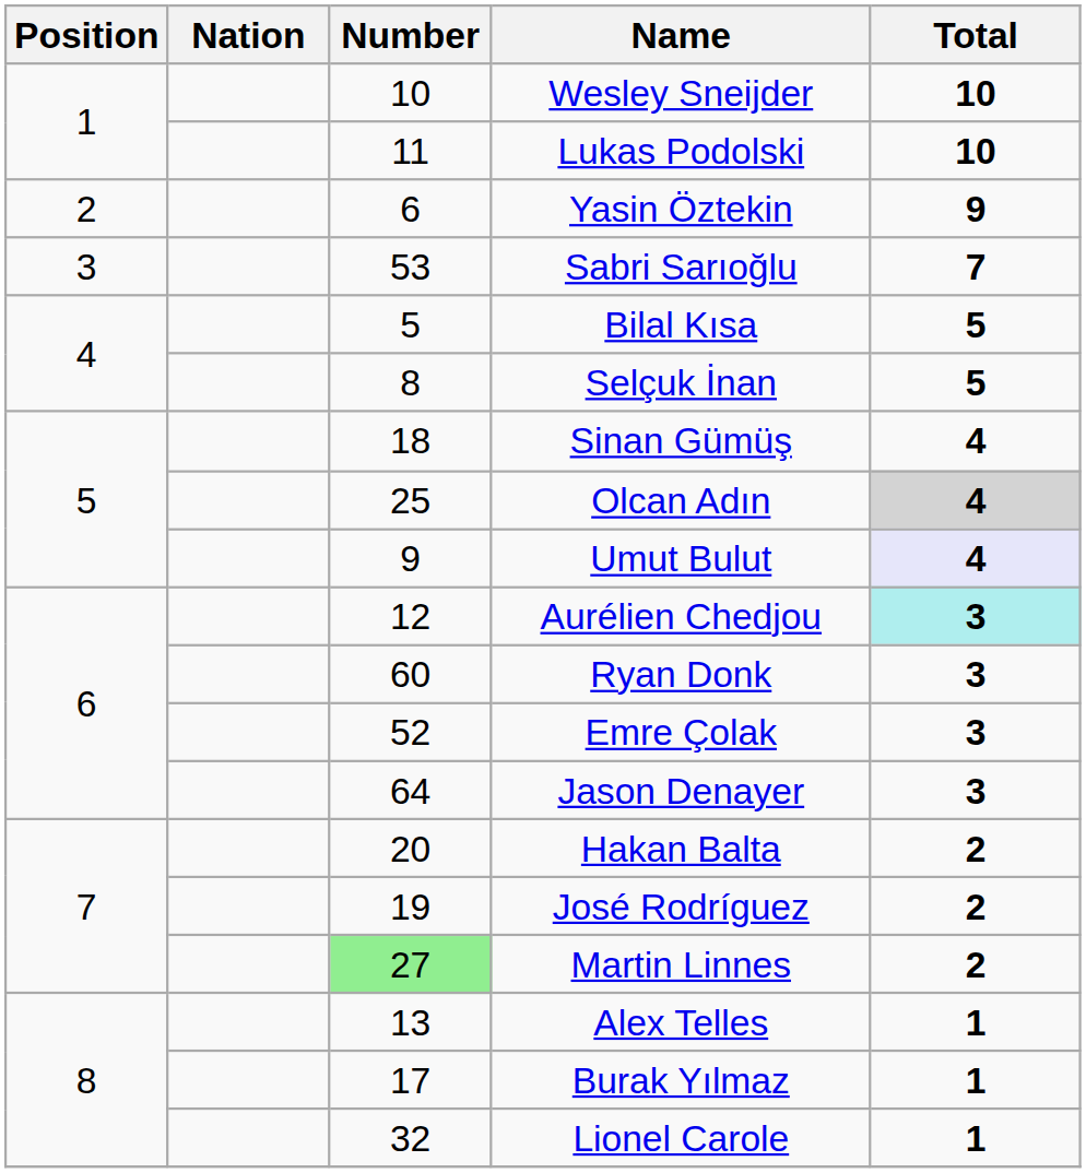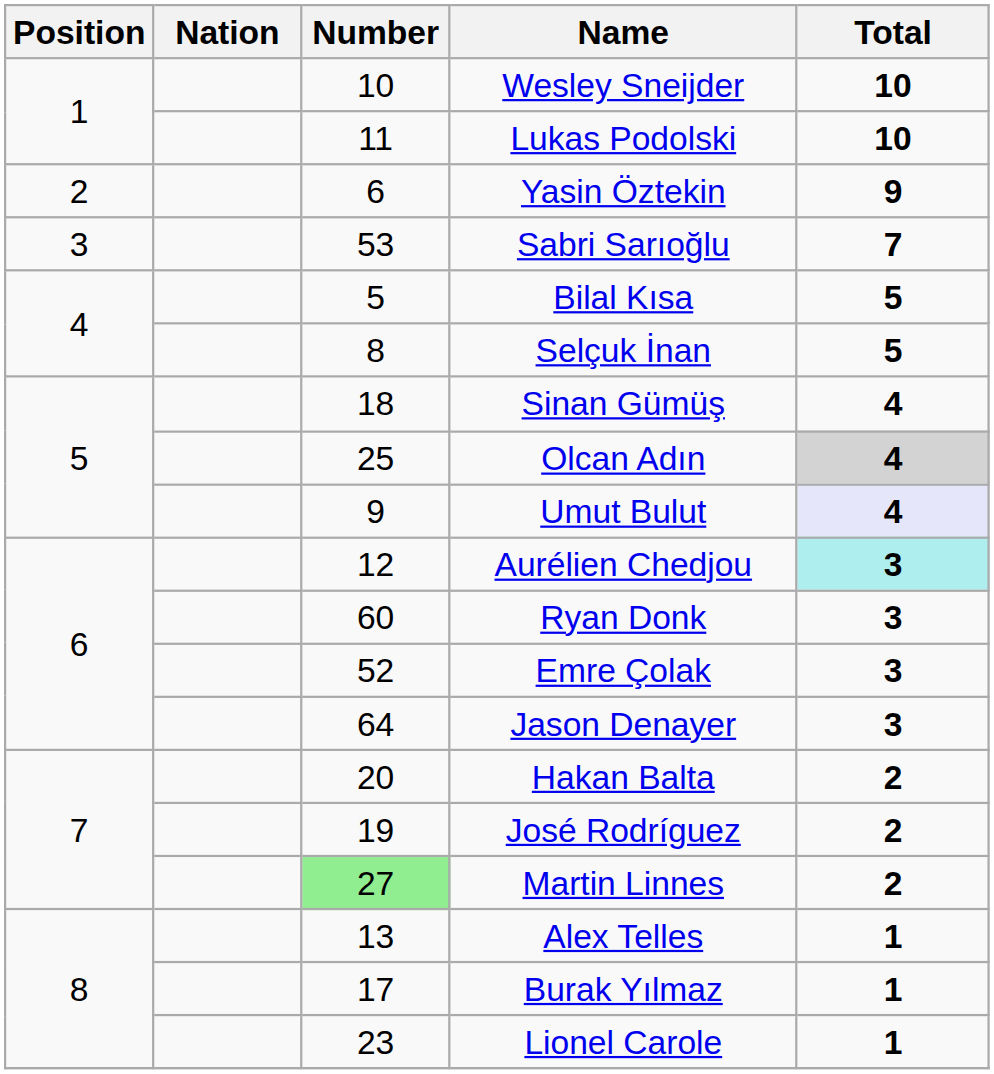 <table class="wikitable" style="font-size: 95%; text-align: center;">
 <tr>
 <th width=60>Position</th>
 <th width=60>Nation</th>
 <th width=60>Number</th>
 <th width=150>Name</th>
 <th width=80>Total</th>
 </tr>
 <tr>
 <td rowspan=2>1</td>
 <td></td>
 <td>10</td>
 <td><a href='#'>Wesley Sneijder</a></td>
 <td><strong>10</strong></td>
 </tr>
 <tr>
 <td></td>
 <td>11</td>
 <td><a href='#'>Lukas Podolski</a></td>
 <td><strong>10</strong></td>
 </tr>
 <tr>
 <td>2</td>
 <td></td>
 <td>6</td>
 <td><a href='#'>Yasin Öztekin</a></td>
 <td><strong>9</strong></td>
 </tr>
 <tr>
 <td>3</td>
 <td></td>
 <td>53</td>
 <td><a href='#'>Sabri Sarıoğlu</a></td>
 <td><strong>7</strong></td>
 </tr>
 <tr>
 <td rowspan=2>4</td>
 <td></td>
 <td>5</td>
 <td><a href='#'>Bilal Kısa</a></td>
 <td><strong>5</strong></td>
 </tr>
 <tr>
 <td></td>
 <td>8</td>
 <td><a href='#'>Selçuk İnan</a></td>
 <td><strong>5</strong></td>
 </tr>
 <tr>
 <td rowspan=3>5</td>
 <td></td>
 <td>18</td>
 <td><a href='#'>Sinan Gümüş</a></td>
 <td><strong>4</strong></td>
 </tr>
 <tr>
 <td></td>
 <td>25</td>
 <td><a href='#'>Olcan Adın</a></td>
 <td style="background: lightgrey;"><strong>4</strong></td>
 </tr>
 <tr>
 <td></td>
 <td>9</td>
 <td><a href='#'>Umut Bulut</a></td>
 <td style="background: lavender;"><strong>4</strong></td>
 </tr>
 <tr>
 <td rowspan=4>6</td>
 <td></td>
 <td>12</td>
 <td><a href='#'>Aurélien Chedjou</a></td>
 <td style="background: paleturquoise;"><strong>3</strong></td>
 </tr>
 <tr>
 <td></td>
 <td>60</td>
 <td><a href='#'>Ryan Donk</a></td>
 <td><strong>3</strong></td>
 </tr>
 <tr>
 <td></td>
 <td>52</td>
 <td><a href='#'>Emre Çolak</a></td>
 <td><strong>3</strong></td>
 </tr>
 <tr>
 <td></td>
 <td>64</td>
 <td><a href='#'>Jason Denayer</a></td>
 <td><strong>3</strong></td>
 </tr>
 <tr>
 <td rowspan=3>7</td>
 <td></td>
 <td>20</td>
 <td><a href='#'>Hakan Balta</a></td>
 <td><strong>2</strong></td>
 </tr>
 <tr>
 <td></td>
 <td>19</td>
 <td><a href='#'>José Rodríguez</a></td>
 <td><strong>2</strong></td>
 </tr>
 <tr>
 <td></td>
 <td style="background: lightgreen;">27</td>
 <td><a href='#'>Martin Linnes</a></td>
 <td><strong>2</strong></td>
 </tr>
 <tr>
 <td rowspan=3>8</td>
 <td></td>
 <td>13</td>
 <td><a href='#'>Alex Telles</a></td>
 <td><strong>1</strong></td>
 </tr>
 <tr>
 <td></td>
 <td>17</td>
 <td><a href='#'>Burak Yılmaz</a></td>
 <td><strong>1</strong></td>
 </tr>
 <tr>
 <td></td>
-<td>32</td>
+<td>23</td>
 <td><a href='#'>Lionel Carole</a></td>
 <td><strong>1</strong></td>
 </tr>
 <tr>
 </tr>
 </table>
